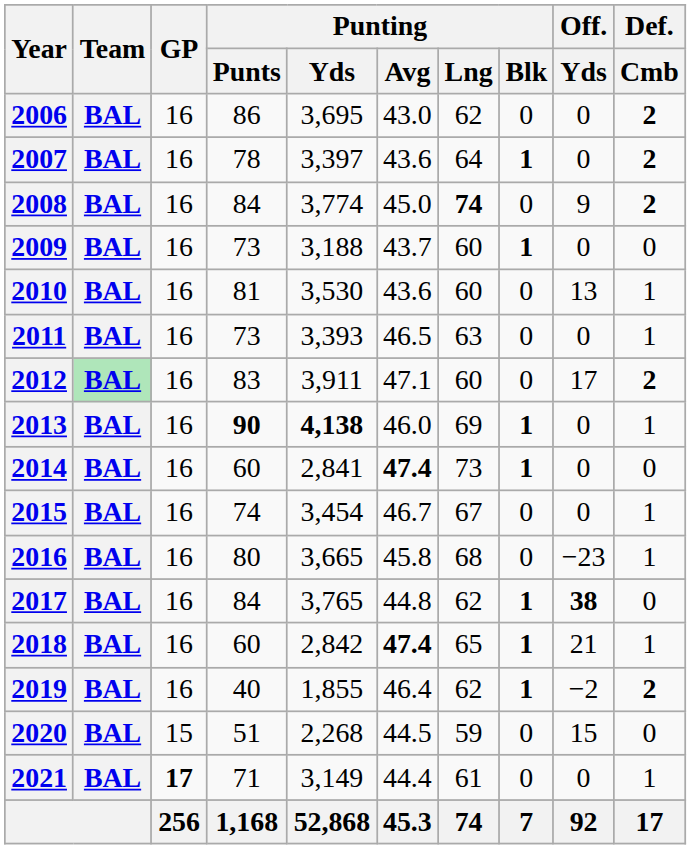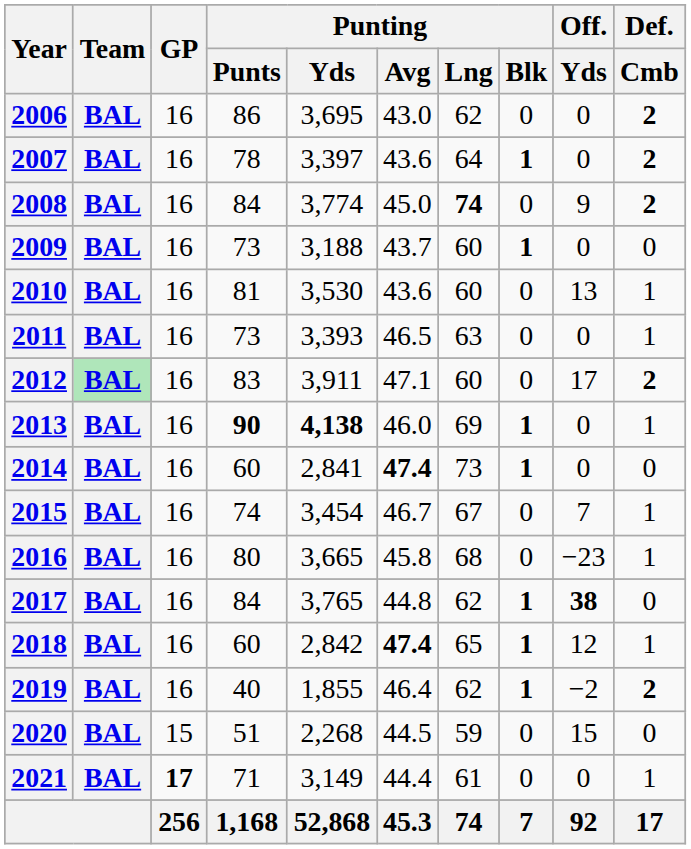 <table class="wikitable" style="text-align:center;">
 <tr>
 <th rowspan="2">Year</th>
 <th rowspan="2">Team</th>
 <th rowspan="2">GP</th>
 <th colspan="5">Punting</th>
 <th colspan="1">Off.</th>
 <th colspan="1">Def.</th>
 </tr>
 <tr>
 <th>Punts</th>
 <th>Yds</th>
 <th>Avg</th>
 <th>Lng</th>
 <th>Blk</th>
 <th>Yds</th>
 <th>Cmb</th>
 </tr>
 <tr>
 <th><a href='#'>2006</a></th>
 <th><a href='#'>BAL</a></th>
 <td>16</td>
 <td>86</td>
 <td>3,695</td>
 <td>43.0</td>
 <td>62</td>
 <td>0</td>
 <td>0</td>
 <td><strong>2</strong></td>
 </tr>
 <tr>
 <th><a href='#'>2007</a></th>
 <th><a href='#'>BAL</a></th>
 <td>16</td>
 <td>78</td>
 <td>3,397</td>
 <td>43.6</td>
 <td>64</td>
 <td><strong>1</strong></td>
 <td>0</td>
 <td><strong>2</strong></td>
 </tr>
 <tr>
 <th><a href='#'>2008</a></th>
 <th><a href='#'>BAL</a></th>
 <td>16</td>
 <td>84</td>
 <td>3,774</td>
 <td>45.0</td>
 <td><strong>74</strong></td>
 <td>0</td>
 <td>9</td>
 <td><strong>2</strong></td>
 </tr>
 <tr>
 <th><a href='#'>2009</a></th>
 <th><a href='#'>BAL</a></th>
 <td>16</td>
 <td>73</td>
 <td>3,188</td>
 <td>43.7</td>
 <td>60</td>
 <td><strong>1</strong></td>
 <td>0</td>
 <td>0</td>
 </tr>
 <tr>
 <th><a href='#'>2010</a></th>
 <th><a href='#'>BAL</a></th>
 <td>16</td>
 <td>81</td>
 <td>3,530</td>
 <td>43.6</td>
 <td>60</td>
 <td>0</td>
 <td>13</td>
 <td>1</td>
 </tr>
 <tr>
 <th><a href='#'>2011</a></th>
 <th><a href='#'>BAL</a></th>
 <td>16</td>
 <td>73</td>
 <td>3,393</td>
 <td>46.5</td>
 <td>63</td>
 <td>0</td>
 <td>0</td>
 <td>1</td>
 </tr>
 <tr>
 <th><a href='#'>2012</a></th>
 <th style="background:#afe6ba;"><a href='#'>BAL</a></th>
 <td>16</td>
 <td>83</td>
 <td>3,911</td>
 <td>47.1</td>
 <td>60</td>
 <td>0</td>
 <td>17</td>
 <td><strong>2</strong></td>
 </tr>
 <tr>
 <th><a href='#'>2013</a></th>
 <th><a href='#'>BAL</a></th>
 <td>16</td>
 <td><strong>90</strong></td>
 <td><strong>4,138</strong></td>
 <td>46.0</td>
 <td>69</td>
 <td><strong>1</strong></td>
 <td>0</td>
 <td>1</td>
 </tr>
 <tr>
 <th><a href='#'>2014</a></th>
 <th><a href='#'>BAL</a></th>
 <td>16</td>
 <td>60</td>
 <td>2,841</td>
 <td><strong>47.4</strong></td>
 <td>73</td>
 <td><strong>1</strong></td>
 <td>0</td>
 <td>0</td>
 </tr>
 <tr>
 <th><a href='#'>2015</a></th>
 <th><a href='#'>BAL</a></th>
 <td>16</td>
 <td>74</td>
 <td>3,454</td>
 <td>46.7</td>
 <td>67</td>
 <td>0</td>
-<td>0</td>
+<td>7</td>
 <td>1</td>
 </tr>
 <tr>
 <th><a href='#'>2016</a></th>
 <th><a href='#'>BAL</a></th>
 <td>16</td>
 <td>80</td>
 <td>3,665</td>
 <td>45.8</td>
 <td>68</td>
 <td>0</td>
 <td>−23</td>
 <td>1</td>
 </tr>
 <tr>
 <th><a href='#'>2017</a></th>
 <th><a href='#'>BAL</a></th>
 <td>16</td>
 <td>84</td>
 <td>3,765</td>
 <td>44.8</td>
 <td>62</td>
 <td><strong>1</strong></td>
 <td><strong>38</strong></td>
 <td>0</td>
 </tr>
 <tr>
 <th><a href='#'>2018</a></th>
 <th><a href='#'>BAL</a></th>
 <td>16</td>
 <td>60</td>
 <td>2,842</td>
 <td><strong>47.4</strong></td>
 <td>65</td>
 <td><strong>1</strong></td>
-<td>21</td>
+<td>12</td>
 <td>1</td>
 </tr>
 <tr>
 <th><a href='#'>2019</a></th>
 <th><a href='#'>BAL</a></th>
 <td>16</td>
 <td>40</td>
 <td>1,855</td>
 <td>46.4</td>
 <td>62</td>
 <td><strong>1</strong></td>
 <td>−2</td>
 <td><strong>2</strong></td>
 </tr>
 <tr>
 <th><a href='#'>2020</a></th>
 <th><a href='#'>BAL</a></th>
 <td>15</td>
 <td>51</td>
 <td>2,268</td>
 <td>44.5</td>
 <td>59</td>
 <td>0</td>
 <td>15</td>
 <td>0</td>
 </tr>
 <tr>
 <th><a href='#'>2021</a></th>
 <th><a href='#'>BAL</a></th>
 <td><strong>17</strong></td>
 <td>71</td>
 <td>3,149</td>
 <td>44.4</td>
 <td>61</td>
 <td>0</td>
 <td>0</td>
 <td>1</td>
 </tr>
 <tr>
 <th colspan="2"></th>
 <th>256</th>
 <th>1,168</th>
 <th>52,868</th>
 <th>45.3</th>
 <th>74</th>
 <th>7</th>
 <th>92</th>
 <th>17</th>
 </tr>
 </table>
